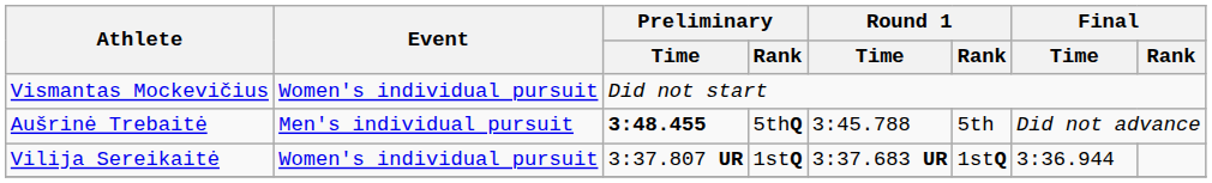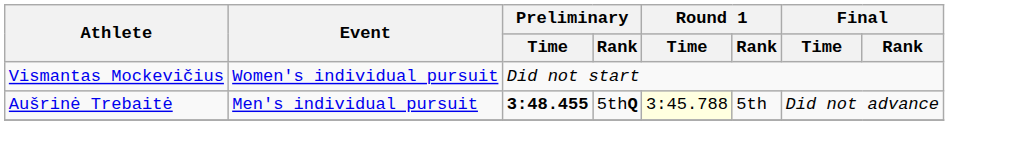 <table class=wikitable style="font-size:90%">
 <tr>
 <th rowspan="2">Athlete</th>
 <th rowspan="2">Event</th>
 <th colspan="2">Preliminary</th>
 <th colspan="2">Round 1</th>
 <th colspan="2">Final</th>
 </tr>
 <tr>
 <th>Time</th>
 <th>Rank</th>
 <th>Time</th>
 <th>Rank</th>
 <th>Time</th>
 <th>Rank</th>
 </tr>
 <tr>
 <td><a href='#'>Vismantas Mockevičius</a></td>
 <td><a href='#'>Women's individual pursuit</a></td>
 <td colspan="6"><em>Did not start</em></td>
 </tr>
 <tr>
 <td><a href='#'>Aušrinė Trebaitė</a></td>
 <td><a href='#'>Men's individual pursuit</a></td>
 <td><strong>3:48.455</strong></td>
 <td>5th<strong>Q</strong></td>
-<td>3:45.788</td>
+<td style="background: lightyellow;">3:45.788</td>
 <td>5th</td>
 <td colspan="2"><em>Did not advance</em></td>
 </tr>
 <tr>
-<td><a href='#'>Vilija Sereikaitė</a></td>
-<td><a href='#'>Women's individual pursuit</a></td>
-<td>3:37.807 <strong>UR</strong></td>
-<td>1st<strong>Q</strong></td>
-<td>3:37.683 <strong>UR</strong></td>
-<td>1st<strong>Q</strong></td>
-<td>3:36.944</td>
-<td></td>
-</tr>
-<tr>
 </tr>
 </table>
